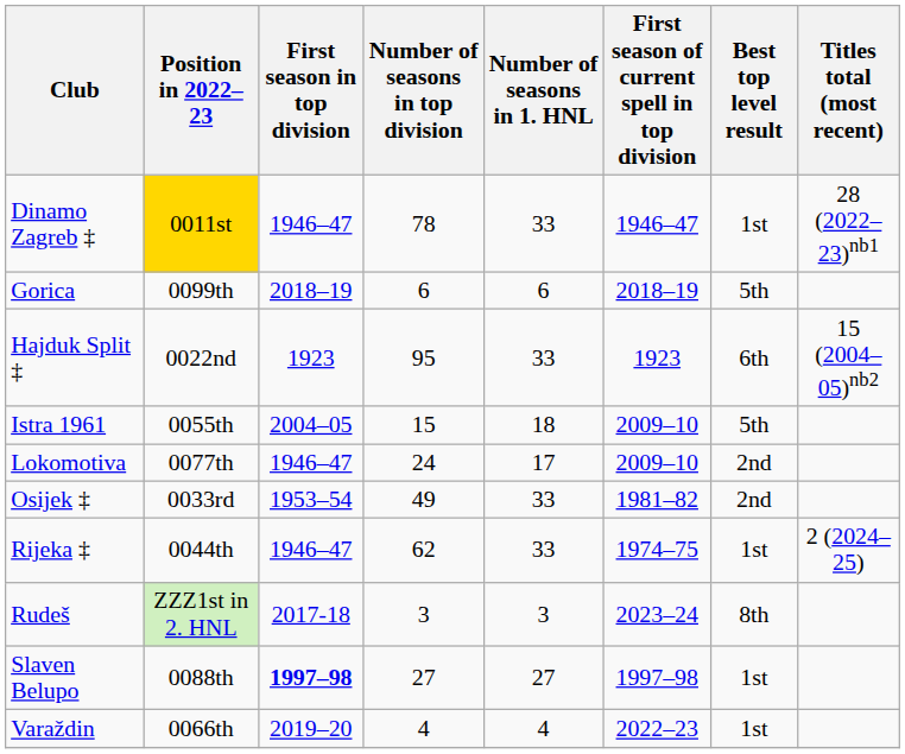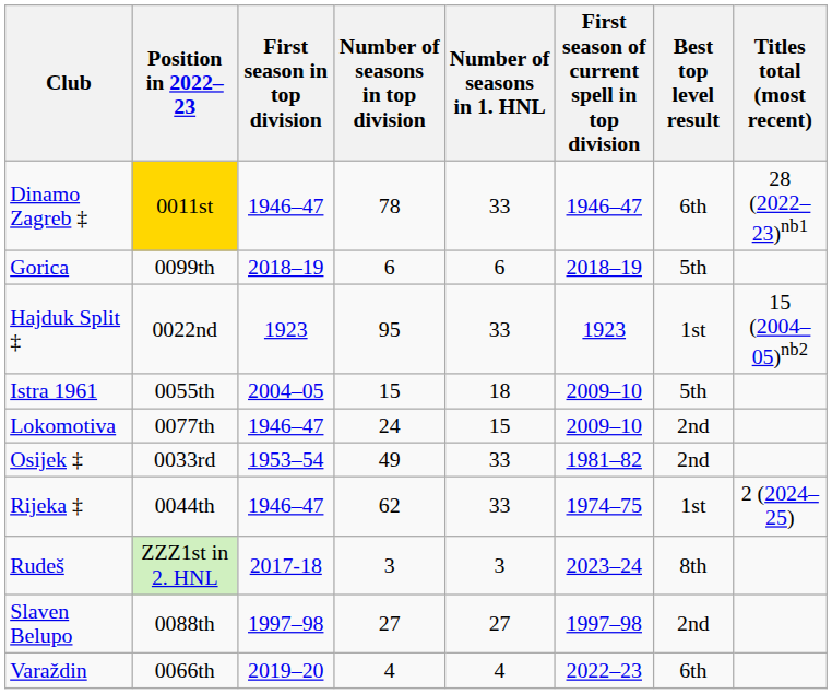 <table class="wikitable sortable" style="text-align:center;">
 <tr>
 <th>Club<br></th>
 <th>Position<br>in <a href='#'>2022–23</a></th>
 <th>First season in<br>top division</th>
 <th>Number of seasons<br> in top division</th>
 <th>Number of seasons<br> in 1. HNL</th>
 <th>First season of<br>current spell in<br>top division</th>
 <th>Best top level<br>result</th>
 <th>Titles total<br>(most recent)</th>
 </tr>
 <tr>
 <td style="text-align:left;"><a href='#'>Dinamo Zagreb</a> ‡</td>
 <td bgcolor="gold"><span>001</span>1st</td>
 <td><a href='#'>1946–47</a></td>
 <td>78</td>
 <td>33</td>
 <td><a href='#'>1946–47</a></td>
-<td>1st</td>
+<td>6th</td>
 <td>28 (<a href='#'>2022–23</a>)<sup>nb1</sup></td>
 </tr>
 <tr>
 <td style="text-align:left;"><a href='#'>Gorica</a></td>
 <td><span>009</span>9th</td>
 <td><a href='#'>2018–19</a></td>
 <td>6</td>
 <td>6</td>
 <td><a href='#'>2018–19</a></td>
 <td>5th</td>
 <td></td>
 </tr>
 <tr>
 <td style="text-align:left;"><a href='#'>Hajduk Split</a> ‡</td>
 <td><span>002</span>2nd</td>
 <td><a href='#'>1923</a></td>
 <td>95</td>
 <td>33</td>
 <td><a href='#'>1923</a></td>
-<td>6th</td>
+<td>1st</td>
 <td>15 (<a href='#'>2004–05</a>)<sup>nb2</sup></td>
 </tr>
 <tr>
 <td style="text-align:left;"><a href='#'>Istra 1961</a></td>
 <td><span>005</span>5th</td>
 <td><a href='#'>2004–05</a></td>
 <td>15</td>
 <td>18</td>
 <td><a href='#'>2009–10</a></td>
 <td>5th</td>
 <td></td>
 </tr>
 <tr>
 <td style="text-align:left;"><a href='#'>Lokomotiva</a></td>
 <td><span>007</span>7th</td>
 <td><a href='#'>1946–47</a></td>
 <td>24</td>
-<td>17</td>
+<td>15</td>
 <td><a href='#'>2009–10</a></td>
 <td>2nd</td>
 <td></td>
 </tr>
 <tr>
 <td style="text-align:left;"><a href='#'>Osijek</a> ‡</td>
 <td><span>003</span>3rd</td>
 <td><a href='#'>1953–54</a></td>
 <td>49</td>
 <td>33</td>
 <td><a href='#'>1981–82</a></td>
 <td>2nd</td>
 <td></td>
 </tr>
 <tr>
 <td style="text-align:left;"><a href='#'>Rijeka</a> ‡</td>
 <td><span>004</span>4th</td>
 <td><a href='#'>1946–47</a></td>
 <td>62</td>
 <td>33</td>
 <td><a href='#'>1974–75</a></td>
 <td>1st</td>
 <td>2 (<a href='#'>2024–25</a>)</td>
 </tr>
 <tr>
 <td style="text-align:left;"><a href='#'>Rudeš</a></td>
 <td bgcolor="#D0F0C0"><span>ZZZ</span>1st in <a href='#'>2. HNL</a></td>
 <td><a href='#'>2017-18</a></td>
 <td>3</td>
 <td>3</td>
 <td><a href='#'>2023–24</a></td>
 <td>8th</td>
 <td></td>
 </tr>
 <tr>
 <td style="text-align:left;"><a href='#'>Slaven Belupo</a></td>
 <td><span>008</span>8th</td>
-<td><strong><a href='#'>1997–98</a></strong></td>
+<td><a href='#'>1997–98</a></td>
 <td>27</td>
 <td>27</td>
 <td><a href='#'>1997–98</a></td>
-<td>1st</td>
+<td>2nd</td>
 <td></td>
 </tr>
 <tr>
 <td style="text-align:left;"><a href='#'>Varaždin</a></td>
 <td><span>006</span>6th</td>
 <td><a href='#'>2019–20</a></td>
 <td>4</td>
 <td>4</td>
 <td><a href='#'>2022–23</a></td>
-<td>1st</td>
+<td>6th</td>
 <td></td>
 </tr>
 <tr>
 </tr>
 </table>
